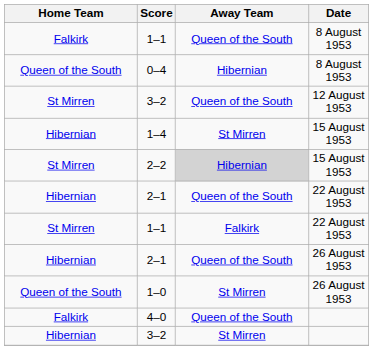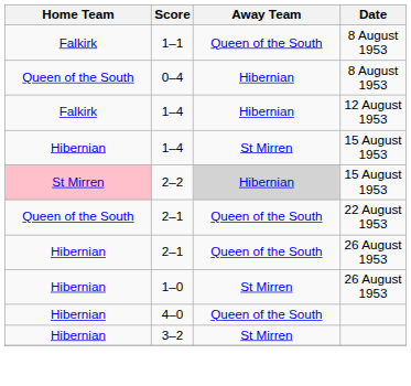 <table class="wikitable" style="text-align:center;">
 <tr>
 <th width=175>Home Team</th>
 <th width=20>Score</th>
 <th width=175>Away Team</th>
 <th width= 75>Date</th>
 </tr>
 <tr>
 <td><a href='#'>Falkirk</a></td>
 <td>1–1</td>
 <td><a href='#'>Queen of the South</a></td>
 <td>8 August 1953</td>
 </tr>
 <tr>
 <td><a href='#'>Queen of the South</a></td>
 <td>0–4</td>
 <td><a href='#'>Hibernian</a></td>
 <td>8 August 1953</td>
 </tr>
 <tr>
-<td><a href='#'>St Mirren</a></td>
-<td>3–2</td>
-<td><a href='#'>Queen of the South</a></td>
+<td><a href='#'>Falkirk</a></td>
+<td>1–4</td>
+<td><a href='#'>Hibernian</a></td>
 <td>12 August 1953</td>
 </tr>
 <tr>
 <td><a href='#'>Hibernian</a></td>
 <td>1–4</td>
 <td><a href='#'>St Mirren</a></td>
 <td>15 August 1953</td>
 </tr>
 <tr>
-<td><a href='#'>St Mirren</a></td>
+<td style="background: pink;"><a href='#'>St Mirren</a></td>
 <td>2–2</td>
 <td style="background: lightgrey;"><a href='#'>Hibernian</a></td>
 <td>15 August 1953</td>
 </tr>
 <tr>
-<td><a href='#'>Hibernian</a></td>
+<td><a href='#'>Queen of the South</a></td>
 <td>2–1</td>
 <td><a href='#'>Queen of the South</a></td>
-<td>22 August 1953</td>
-</tr>
-<tr>
-<td><a href='#'>St Mirren</a></td>
-<td>1–1</td>
-<td><a href='#'>Falkirk</a></td>
 <td>22 August 1953</td>
 </tr>
 <tr>
 <td><a href='#'>Hibernian</a></td>
 <td>2–1</td>
 <td><a href='#'>Queen of the South</a></td>
 <td>26 August 1953</td>
 </tr>
 <tr>
-<td><a href='#'>Queen of the South</a></td>
+<td><a href='#'>Hibernian</a></td>
 <td>1–0</td>
 <td><a href='#'>St Mirren</a></td>
 <td>26 August 1953</td>
 </tr>
 <tr>
-<td><a href='#'>Falkirk</a></td>
+<td><a href='#'>Hibernian</a></td>
 <td>4–0</td>
 <td><a href='#'>Queen of the South</a></td>
 <td></td>
 </tr>
 <tr>
 <td><a href='#'>Hibernian</a></td>
 <td>3–2</td>
 <td><a href='#'>St Mirren</a></td>
 <td></td>
 </tr>
 <tr>
 </tr>
 </table>
